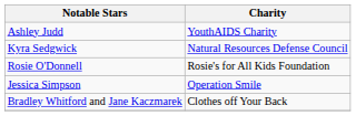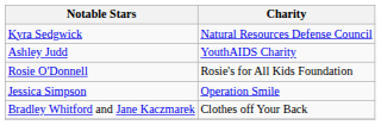 <table class="wikitable">
 <tr>
 <th>Notable Stars</th>
 <th>Charity</th>
 </tr>
 <tr>
+<td><a href='#'>Kyra Sedgwick</a></td>
+<td><a href='#'>Natural Resources Defense Council</a></td>
+</tr>
+<tr>
 <td><a href='#'>Ashley Judd</a></td>
 <td><a href='#'>YouthAIDS Charity</a></td>
-</tr>
-<tr>
-<td><a href='#'>Kyra Sedgwick</a></td>
-<td><a href='#'>Natural Resources Defense Council</a></td>
 </tr>
 <tr>
 <td><a href='#'>Rosie O'Donnell</a></td>
 <td>Rosie's for All Kids Foundation</td>
 </tr>
 <tr>
 <td><a href='#'>Jessica Simpson</a></td>
 <td><a href='#'>Operation Smile</a></td>
 </tr>
 <tr>
 <td><a href='#'>Bradley Whitford</a> and <a href='#'>Jane Kaczmarek</a></td>
 <td>Clothes off Your Back</td>
 </tr>
 <tr>
 </tr>
 </table>
